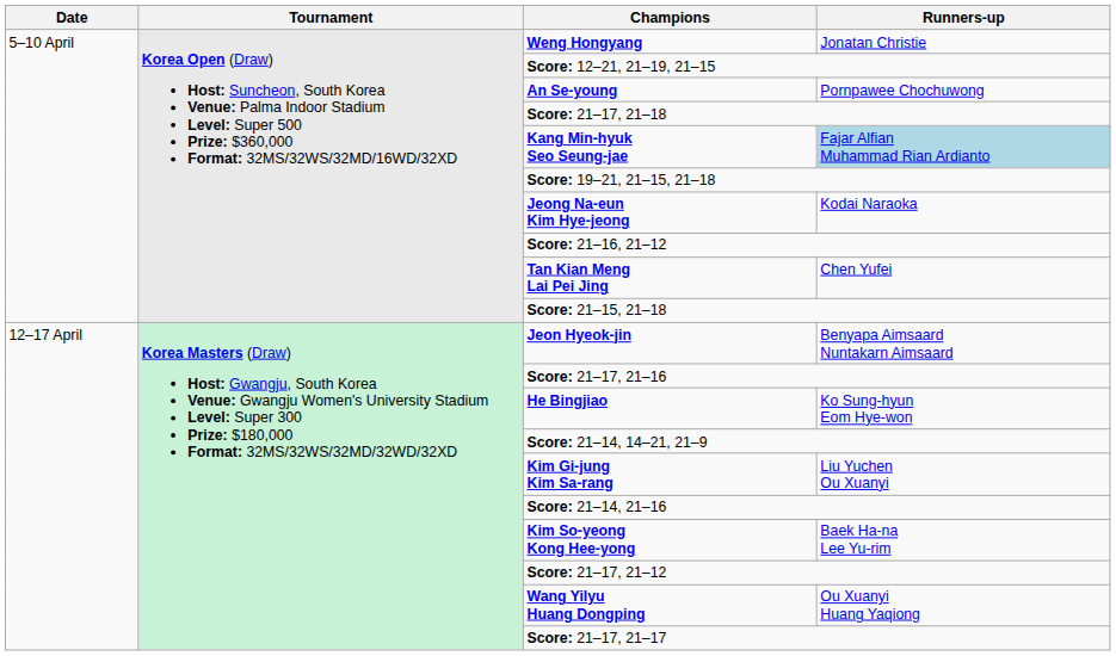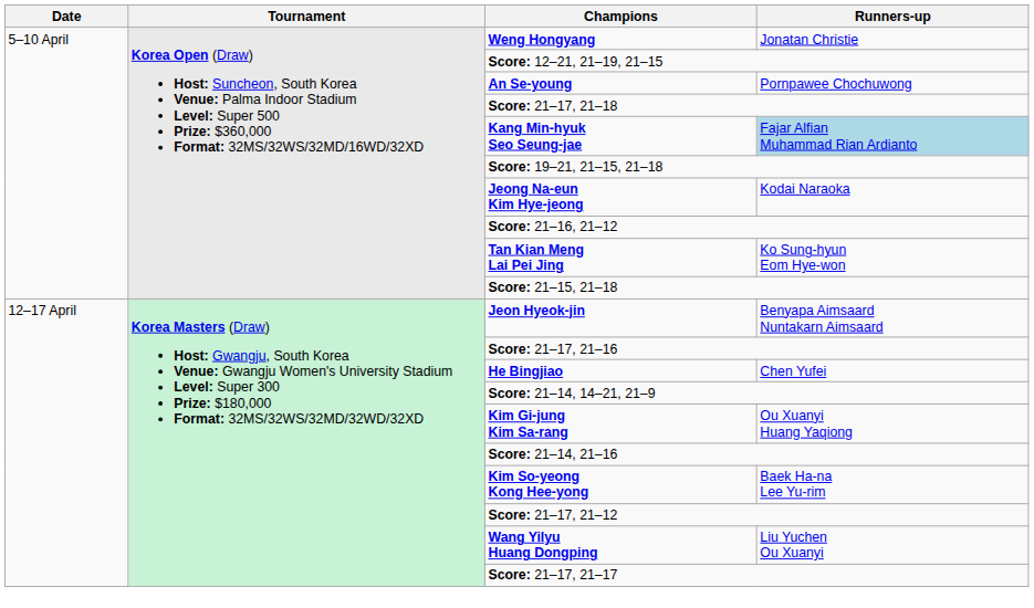 <table class="wikitable" style="font-size:80%">
 <tr>
 <th width="110">Date</th>
 <th width="330">Tournament</th>
 <th width="250">Champions</th>
 <th width="250">Runners-up</th>
 </tr>
 <tr valign="top">
 <td rowspan="10">5–10 April</td>
 <td bgcolor="#E9E9E9" rowspan="10"><br><strong><a href='#'>Korea Open</a></strong> (<a href='#'>Draw</a>)<ul><li><strong>Host:</strong> <a href='#'>Suncheon</a>, South Korea</li><li><strong>Venue:</strong> Palma Indoor Stadium</li><li><strong>Level:</strong> Super 500</li><li><strong>Prize:</strong> $360,000</li><li><strong>Format:</strong> 32MS/32WS/32MD/16WD/32XD</li></ul></td>
 <td><strong> <a href='#'>Weng Hongyang</a></strong></td>
 <td> <a href='#'>Jonatan Christie</a></td>
 </tr>
 <tr>
 <td colspan="2"><strong>Score:</strong> 12–21, 21–19, 21–15</td>
 </tr>
 <tr valign="top">
 <td><strong> <a href='#'>An Se-young</a></strong></td>
 <td> <a href='#'>Pornpawee Chochuwong</a></td>
 </tr>
 <tr>
 <td colspan="2"><strong>Score:</strong> 21–17, 21–18</td>
 </tr>
 <tr valign="top">
 <td><strong> <a href='#'>Kang Min-hyuk</a><br> <a href='#'>Seo Seung-jae</a></strong></td>
 <td style="background: lightblue;"> <a href='#'>Fajar Alfian</a><br> <a href='#'>Muhammad Rian Ardianto</a></td>
 </tr>
 <tr>
 <td colspan="2"><strong>Score:</strong> 19–21, 21–15, 21–18</td>
 </tr>
 <tr valign="top">
 <td><strong> <a href='#'>Jeong Na-eun</a><br> <a href='#'>Kim Hye-jeong</a></strong></td>
 <td> <a href='#'>Kodai Naraoka</a></td>
 </tr>
 <tr>
 <td colspan="2"><strong>Score:</strong> 21–16, 21–12</td>
 </tr>
 <tr valign="top">
 <td><strong> <a href='#'>Tan Kian Meng</a><br> <a href='#'>Lai Pei Jing</a></strong></td>
-<td> <a href='#'>Chen Yufei</a></td>
+<td> <a href='#'>Ko Sung-hyun</a><br> <a href='#'>Eom Hye-won</a></td>
 </tr>
 <tr>
 <td colspan="2"><strong>Score:</strong> 21–15, 21–18</td>
 </tr>
 <tr valign="top">
 <td rowspan="10">12–17 April</td>
 <td bgcolor="#C7F2D5" rowspan="10"><br><strong><a href='#'>Korea Masters</a></strong> (<a href='#'>Draw</a>)<ul><li><strong>Host:</strong> <a href='#'>Gwangju</a>, South Korea</li><li><strong>Venue:</strong> Gwangju Women's University Stadium</li><li><strong>Level:</strong> Super 300</li><li><strong>Prize:</strong> $180,000</li><li><strong>Format:</strong> 32MS/32WS/32MD/32WD/32XD</li></ul></td>
 <td><strong> <a href='#'>Jeon Hyeok-jin</a></strong></td>
 <td> <a href='#'>Benyapa Aimsaard</a><br> <a href='#'>Nuntakarn Aimsaard</a></td>
 </tr>
 <tr>
 <td colspan="2"><strong>Score:</strong> 21–17, 21–16</td>
 </tr>
 <tr valign="top">
 <td><strong> <a href='#'>He Bingjiao</a></strong></td>
-<td> <a href='#'>Ko Sung-hyun</a><br> <a href='#'>Eom Hye-won</a></td>
+<td> <a href='#'>Chen Yufei</a></td>
 </tr>
 <tr>
 <td colspan="2"><strong>Score:</strong> 21–14, 14–21, 21–9</td>
 </tr>
 <tr valign="top">
 <td><strong> <a href='#'>Kim Gi-jung</a><br> <a href='#'>Kim Sa-rang</a></strong></td>
-<td> <a href='#'>Liu Yuchen</a><br> <a href='#'>Ou Xuanyi</a></td>
+<td> <a href='#'>Ou Xuanyi</a><br> <a href='#'>Huang Yaqiong</a></td>
 </tr>
 <tr>
 <td colspan="2"><strong>Score:</strong> 21–14, 21–16</td>
 </tr>
 <tr valign="top">
 <td><strong> <a href='#'>Kim So-yeong</a><br> <a href='#'>Kong Hee-yong</a></strong></td>
 <td> <a href='#'>Baek Ha-na</a><br> <a href='#'>Lee Yu-rim</a></td>
 </tr>
 <tr>
 <td colspan="2"><strong>Score:</strong> 21–17, 21–12</td>
 </tr>
 <tr valign="top">
 <td><strong> <a href='#'>Wang Yilyu</a><br> <a href='#'>Huang Dongping</a></strong></td>
-<td> <a href='#'>Ou Xuanyi</a><br> <a href='#'>Huang Yaqiong</a></td>
+<td> <a href='#'>Liu Yuchen</a><br> <a href='#'>Ou Xuanyi</a></td>
 </tr>
 <tr>
 <td colspan="2"><strong>Score:</strong> 21–17, 21–17</td>
 </tr>
 </table>
